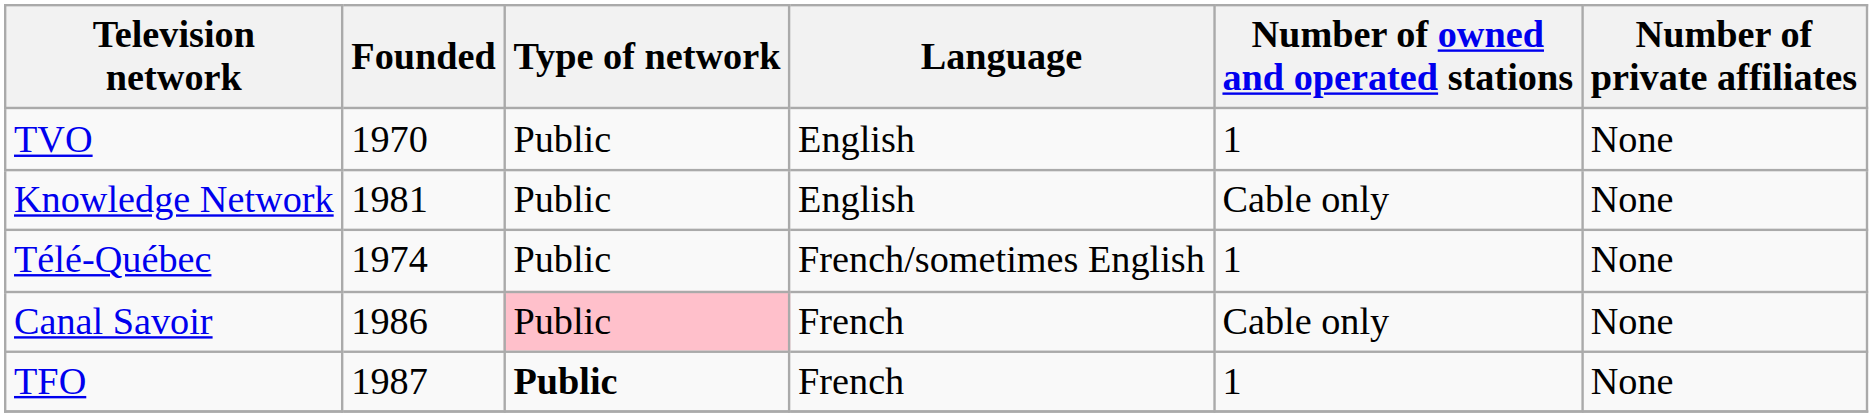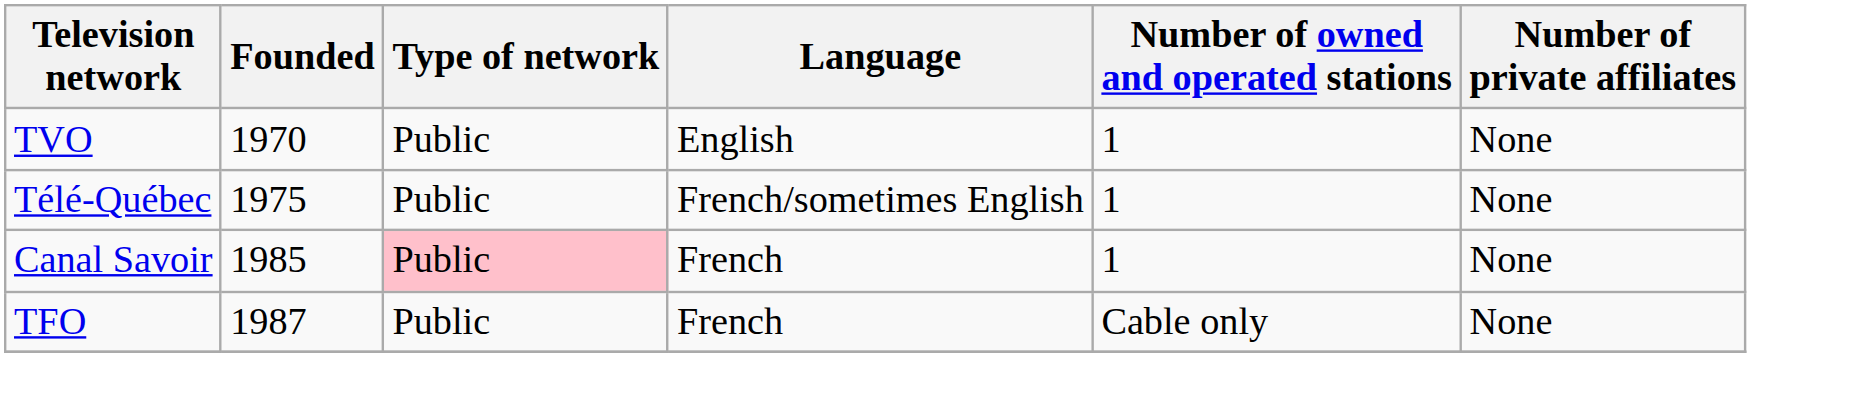 <table class="wikitable">
 <tr>
 <th>Television<br>network</th>
 <th>Founded</th>
 <th>Type of network</th>
 <th>Language</th>
 <th>Number of <a href='#'>owned<br>and operated</a> stations</th>
 <th>Number of<br>private affiliates</th>
 </tr>
 <tr>
 <td><a href='#'>TVO</a></td>
 <td>1970</td>
 <td>Public</td>
 <td>English</td>
 <td>1</td>
 <td>None</td>
 </tr>
 <tr>
-<td><a href='#'>Knowledge Network</a></td>
-<td>1981</td>
-<td>Public</td>
-<td>English</td>
-<td>Cable only</td>
-<td>None</td>
-</tr>
-<tr>
 <td><a href='#'>Télé-Québec</a></td>
-<td>1974</td>
+<td>1975</td>
 <td>Public</td>
 <td>French/sometimes English</td>
 <td>1</td>
 <td>None</td>
 </tr>
 <tr>
 <td><a href='#'>Canal Savoir</a></td>
-<td>1986</td>
+<td>1985</td>
 <td style="background: pink;">Public</td>
+<td>French</td>
+<td>1</td>
+<td>None</td>
+</tr>
+<tr>
+<td><a href='#'>TFO</a></td>
+<td>1987</td>
+<td>Public</td>
 <td>French</td>
 <td>Cable only</td>
 <td>None</td>
 </tr>
 <tr>
-<td><a href='#'>TFO</a></td>
-<td>1987</td>
-<td><strong>Public</strong></td>
-<td>French</td>
-<td>1</td>
-<td>None</td>
-</tr>
-<tr>
 </tr>
 </table>
